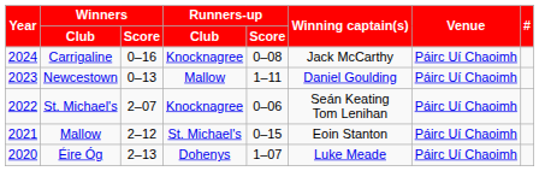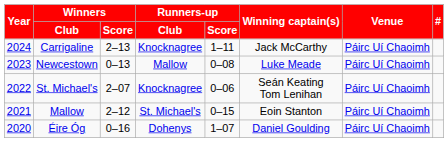 <table class="wikitable sortable" style="text-align:center">
 <tr>
 <th rowspan="2" style="background:red;color:white">Year</th>
 <th colspan="2" style="background:red;color:white">Winners</th>
 <th colspan="2" style="background:red;color:white">Runners-up</th>
 <th rowspan="2" style="background:red;color:white">Winning captain(s)</th>
 <th rowspan="2" style="background:red;color:white">Venue</th>
 <th rowspan="2" style="background:red;color:white">#</th>
 </tr>
 <tr>
 <th style="background:red;color:white">Club</th>
 <th style="background:red;color:white">Score</th>
 <th style="background:red;color:white">Club</th>
 <th style="background:red;color:white">Score</th>
 </tr>
 <tr>
 <td><a href='#'>2024</a></td>
 <td><a href='#'>Carrigaline</a></td>
-<td>0–16</td>
+<td>2–13</td>
 <td><a href='#'>Knocknagree</a></td>
-<td>0–08</td>
+<td>1–11</td>
 <td>Jack McCarthy</td>
 <td><a href='#'>Páirc Uí Chaoimh</a></td>
 <td></td>
 </tr>
 <tr>
 <td><a href='#'>2023</a></td>
 <td><a href='#'>Newcestown</a></td>
 <td>0–13</td>
 <td><a href='#'>Mallow</a></td>
-<td>1–11</td>
-<td><a href='#'>Daniel Goulding</a></td>
+<td>0–08</td>
+<td><a href='#'>Luke Meade</a></td>
 <td><a href='#'>Páirc Uí Chaoimh</a></td>
 <td></td>
 </tr>
 <tr>
 <td><a href='#'>2022</a></td>
 <td><a href='#'>St. Michael's</a></td>
 <td>2–07</td>
 <td><a href='#'>Knocknagree</a></td>
 <td>0–06</td>
 <td>Seán Keating<br>Tom Lenihan</td>
 <td><a href='#'>Páirc Uí Chaoimh</a></td>
 <td></td>
 </tr>
 <tr>
 <td><a href='#'>2021</a></td>
 <td><a href='#'>Mallow</a></td>
 <td>2–12</td>
 <td><a href='#'>St. Michael's</a></td>
 <td>0–15</td>
 <td>Eoin Stanton</td>
 <td><a href='#'>Páirc Uí Chaoimh</a></td>
 <td></td>
 </tr>
 <tr>
 <td><a href='#'>2020</a></td>
 <td><a href='#'>Éire Óg</a></td>
-<td>2–13</td>
+<td>0–16</td>
 <td><a href='#'>Dohenys</a></td>
 <td>1–07</td>
-<td><a href='#'>Luke Meade</a></td>
+<td><a href='#'>Daniel Goulding</a></td>
 <td><a href='#'>Páirc Uí Chaoimh</a></td>
 <td></td>
 </tr>
 </table>
